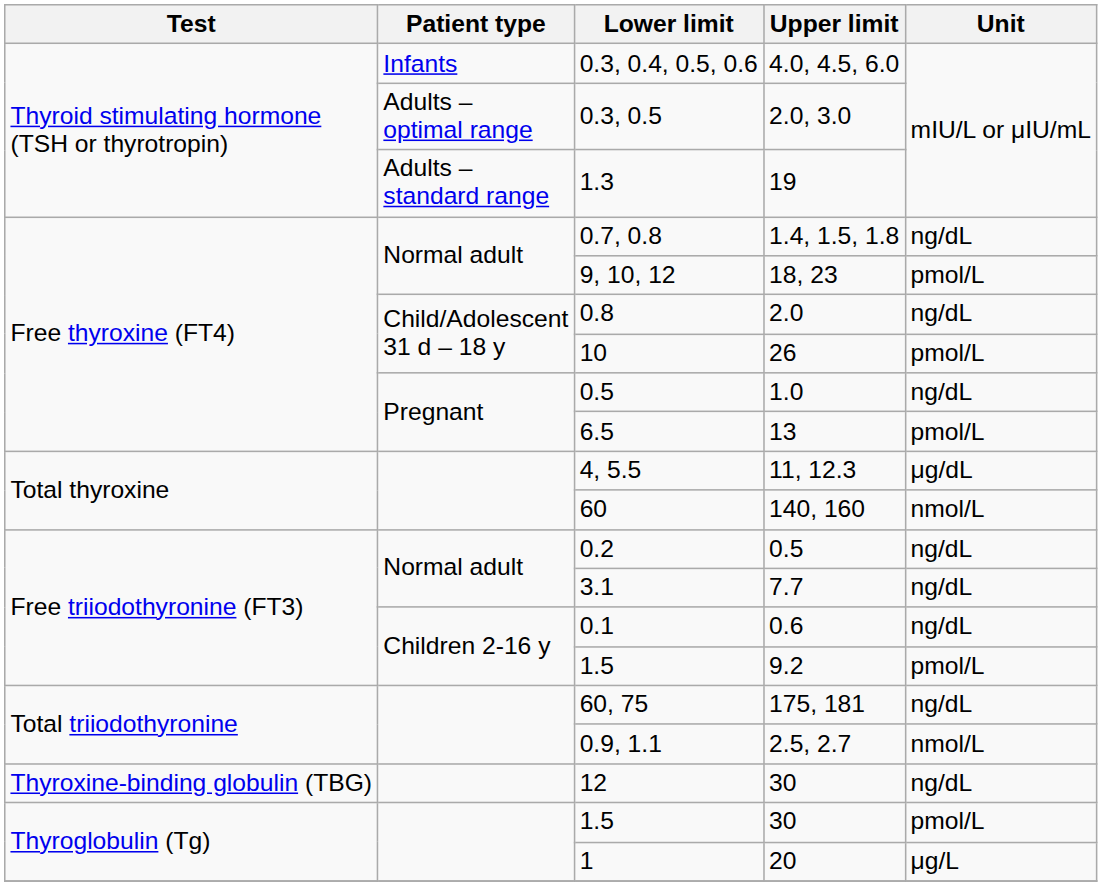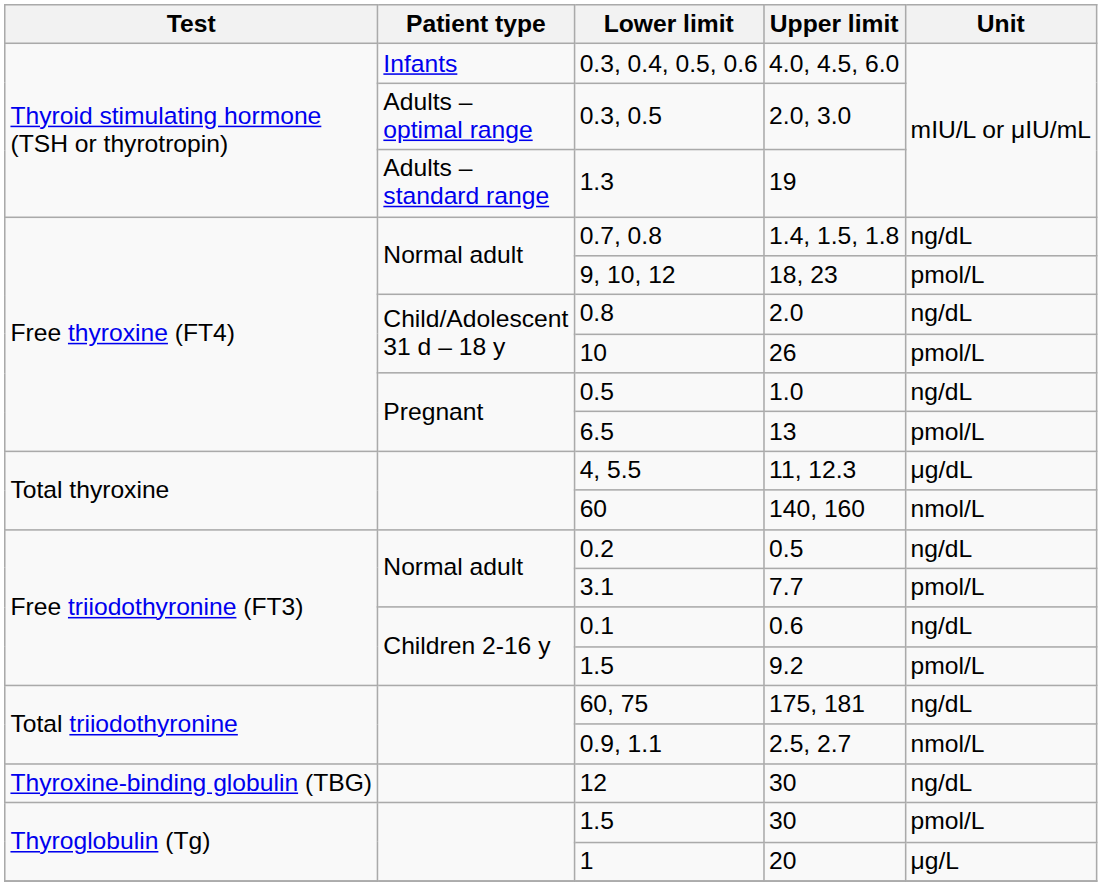 <table class="wikitable">
 <tr>
 <th>Test</th>
 <th>Patient type</th>
 <th>Lower limit</th>
 <th>Upper limit</th>
 <th>Unit</th>
 </tr>
 <tr>
 <td rowspan=3><a href='#'>Thyroid stimulating hormone</a> <br> (TSH or thyrotropin)</td>
 <td><a href='#'>Infants</a></td>
 <td>0.3, 0.4, 0.5, 0.6</td>
 <td>4.0, 4.5, 6.0</td>
 <td rowspan=3>mIU/L or μIU/mL</td>
 </tr>
 <tr>
 <td>Adults – <br> <a href='#'>optimal range</a></td>
 <td>0.3, 0.5</td>
 <td>2.0, 3.0</td>
 </tr>
 <tr>
 <td>Adults – <br> <a href='#'>standard range</a></td>
 <td>1.3</td>
 <td>19</td>
 </tr>
 <tr>
 <td rowspan=6>Free <a href='#'>thyroxine</a> (FT4)<br></td>
 <td rowspan=2>Normal adult</td>
 <td>0.7, 0.8</td>
 <td>1.4, 1.5, 1.8</td>
 <td>ng/dL</td>
 </tr>
 <tr>
 <td>9, 10, 12</td>
 <td>18, 23</td>
 <td>pmol/L</td>
 </tr>
 <tr>
 <td rowspan=2>Child/Adolescent <br> 31 d – 18 y</td>
 <td>0.8</td>
 <td>2.0</td>
 <td>ng/dL</td>
 </tr>
 <tr>
 <td>10</td>
 <td>26</td>
 <td>pmol/L</td>
 </tr>
 <tr>
 <td rowspan=2>Pregnant</td>
 <td>0.5</td>
 <td>1.0</td>
 <td>ng/dL</td>
 </tr>
 <tr>
 <td>6.5</td>
 <td>13</td>
 <td>pmol/L</td>
 </tr>
 <tr>
 <td rowspan=2>Total thyroxine</td>
 <td rowspan=2></td>
 <td>4, 5.5</td>
 <td>11, 12.3</td>
 <td>μg/dL</td>
 </tr>
 <tr>
 <td>60</td>
 <td>140, 160</td>
 <td>nmol/L</td>
 </tr>
 <tr>
 <td rowspan=4>Free <a href='#'>triiodothyronine</a> (FT3)</td>
 <td rowspan=2>Normal adult</td>
 <td>0.2</td>
 <td>0.5</td>
 <td>ng/dL</td>
 </tr>
 <tr>
 <td>3.1</td>
 <td>7.7</td>
-<td>ng/dL</td>
+<td>pmol/L</td>
 </tr>
 <tr>
 <td rowspan=2>Children 2-16 y</td>
 <td>0.1</td>
 <td>0.6</td>
 <td>ng/dL</td>
 </tr>
 <tr>
 <td>1.5</td>
 <td>9.2</td>
 <td>pmol/L</td>
 </tr>
 <tr>
 <td rowspan=2>Total <a href='#'>triiodothyronine</a></td>
 <td rowspan=2></td>
 <td>60, 75</td>
 <td>175, 181</td>
 <td>ng/dL</td>
 </tr>
 <tr>
 <td>0.9, 1.1</td>
 <td>2.5, 2.7</td>
 <td>nmol/L</td>
 </tr>
 <tr>
 <td><a href='#'>Thyroxine-binding globulin</a> (TBG)</td>
 <td></td>
 <td>12</td>
 <td>30</td>
 <td>ng/dL</td>
 </tr>
 <tr>
 <td rowspan=2><a href='#'>Thyroglobulin</a> (Tg)</td>
 <td rowspan=2></td>
 <td>1.5</td>
 <td>30</td>
 <td>pmol/L</td>
 </tr>
 <tr>
 <td>1</td>
 <td>20</td>
 <td>μg/L</td>
 </tr>
 <tr>
 </tr>
 </table>
